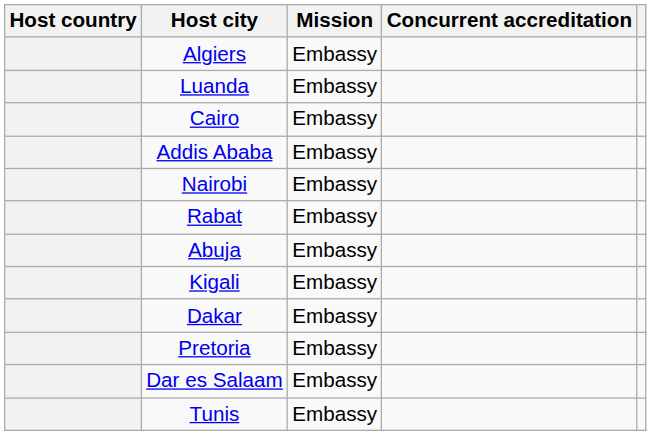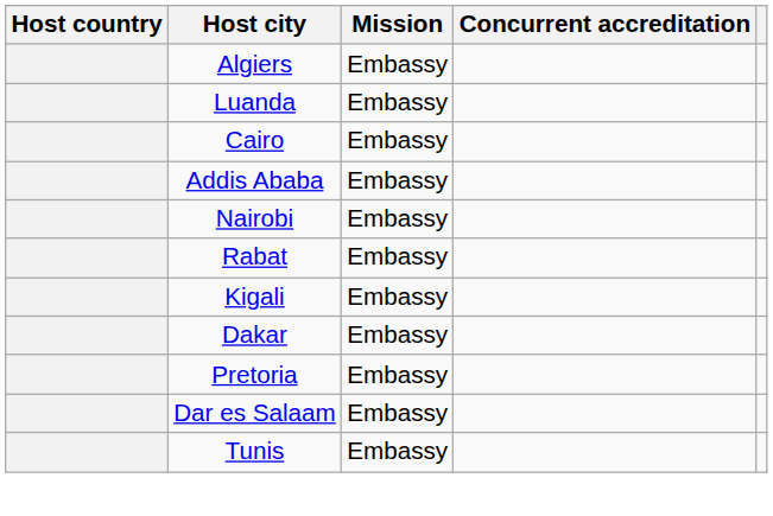 <table class="wikitable plainrowheaders" style="text-align:center;">
 <tr>
 <th scope="col">Host country</th>
 <th scope="col">Host city</th>
 <th scope="col">Mission</th>
 <th scope="col">Concurrent accreditation</th>
 <th scope="col"></th>
 </tr>
 <tr>
 <th scope="row"></th>
 <td><a href='#'>Algiers</a></td>
 <td>Embassy</td>
 <td></td>
 <td></td>
 </tr>
 <tr>
 <th scope="row"></th>
 <td><a href='#'>Luanda</a></td>
 <td>Embassy</td>
 <td></td>
 <td></td>
 </tr>
 <tr>
 <th scope="row"></th>
 <td><a href='#'>Cairo</a></td>
 <td>Embassy</td>
 <td></td>
 <td></td>
 </tr>
 <tr>
 <th scope="row"></th>
 <td><a href='#'>Addis Ababa</a></td>
 <td>Embassy</td>
 <td></td>
 <td></td>
 </tr>
 <tr>
 <th scope="row"></th>
 <td><a href='#'>Nairobi</a></td>
 <td>Embassy</td>
 <td></td>
 <td></td>
 </tr>
 <tr>
 <th scope="row"></th>
 <td><a href='#'>Rabat</a></td>
 <td>Embassy</td>
 <td></td>
 <td></td>
 </tr>
 <tr>
 <th scope="row"></th>
-<td><a href='#'>Abuja</a></td>
-<td>Embassy</td>
-<td></td>
-<td></td>
-</tr>
-<tr>
-<th scope="row"></th>
 <td><a href='#'>Kigali</a></td>
 <td>Embassy</td>
 <td></td>
 <td></td>
 </tr>
 <tr>
 <th scope="row"></th>
 <td><a href='#'>Dakar</a></td>
 <td>Embassy</td>
 <td></td>
 <td></td>
 </tr>
 <tr>
 <th scope="row"></th>
 <td><a href='#'>Pretoria</a></td>
 <td>Embassy</td>
 <td></td>
 <td></td>
 </tr>
 <tr>
 <th scope="row"></th>
 <td><a href='#'>Dar es Salaam</a></td>
 <td>Embassy</td>
 <td></td>
 <td></td>
 </tr>
 <tr>
 <th scope="row"></th>
 <td><a href='#'>Tunis</a></td>
 <td>Embassy</td>
 <td></td>
 <td></td>
 </tr>
 </table>
